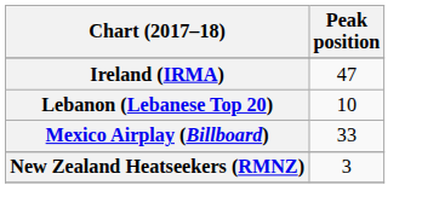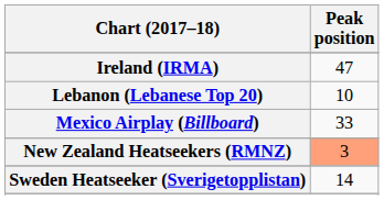 <table class="wikitable sortable plainrowheaders" style="text-align:center">
 <tr>
 <th scope="col">Chart (2017–18)</th>
 <th scope="col">Peak<br> position</th>
 </tr>
 <tr>
 </tr>
 <tr>
 </tr>
 <tr>
 </tr>
 <tr>
 </tr>
 <tr>
 </tr>
 <tr>
 <th scope="row">Ireland (<a href='#'>IRMA</a>)</th>
 <td>47</td>
 </tr>
 <tr>
 <th scope="row">Lebanon (<a href='#'>Lebanese Top 20</a>)</th>
 <td>10</td>
 </tr>
 <tr>
 <th scope="row"><a href='#'>Mexico Airplay</a> (<em><a href='#'>Billboard</a></em>)</th>
 <td>33</td>
 </tr>
 <tr>
 </tr>
 <tr>
 <th scope="row">New Zealand Heatseekers (<a href='#'>RMNZ</a>)</th>
-<td>3</td>
+<td style="background: lightsalmon;">3</td>
 </tr>
 <tr>
 </tr>
 <tr>
+</tr>
+<tr>
+<th scope="row">Sweden Heatseeker (<a href='#'>Sverigetopplistan</a>)</th>
+<td>14</td>
 </tr>
 <tr>
 </tr>
 <tr>
 </tr>
 <tr>
 </tr>
 <tr>
 </tr>
 <tr>
 </tr>
 </table>
